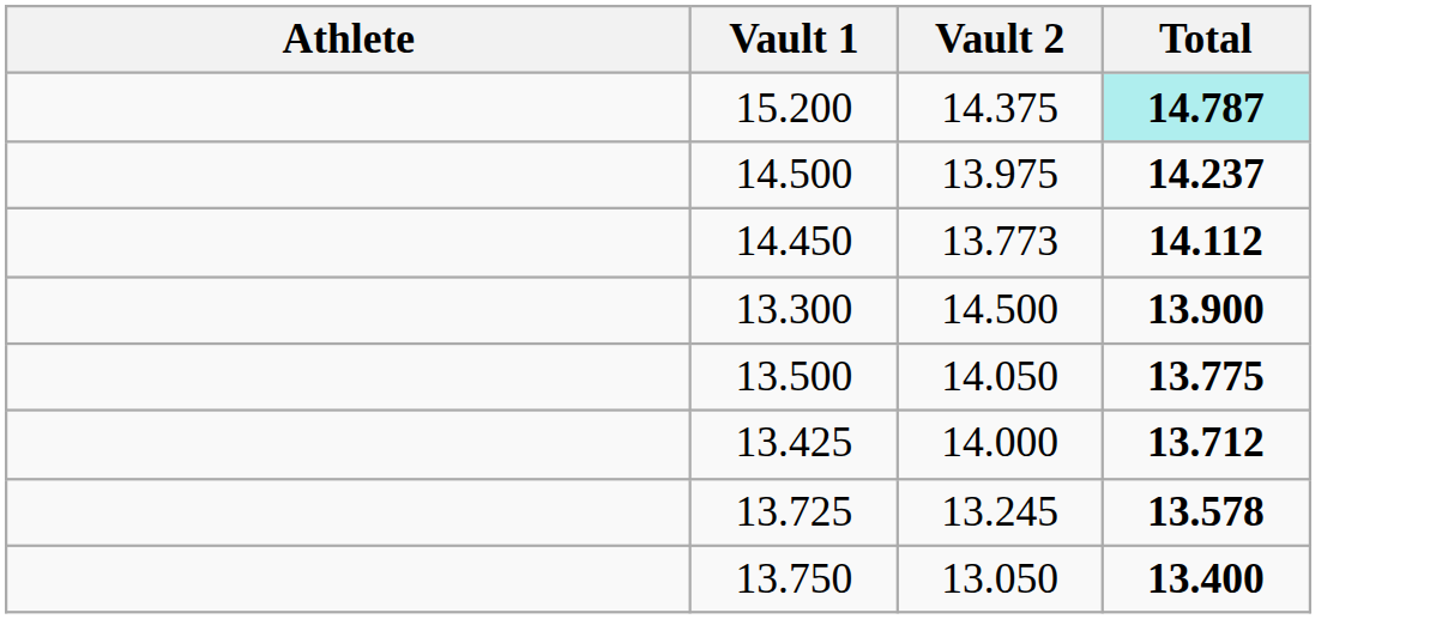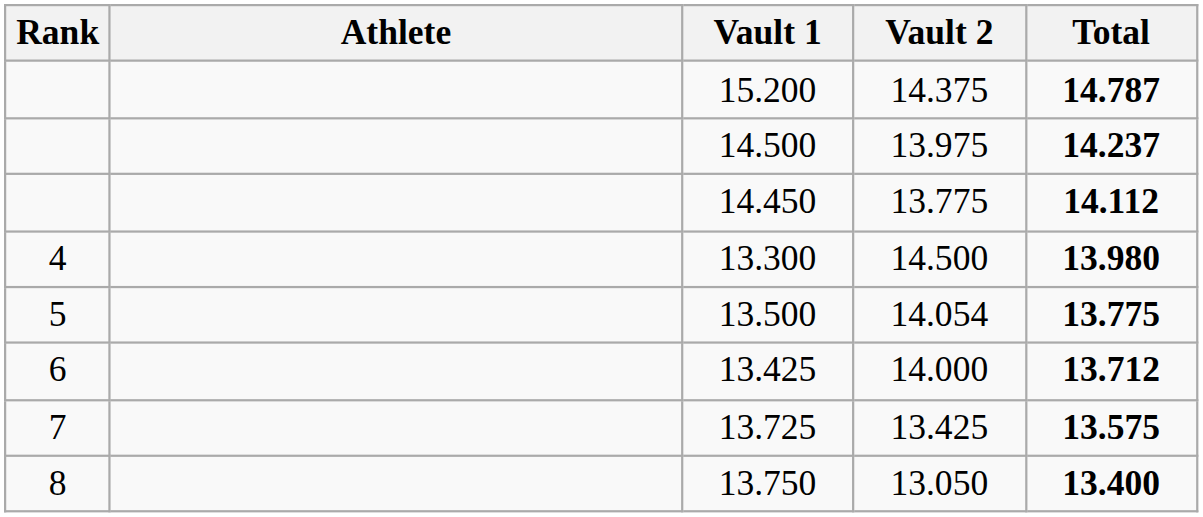 <table class=wikitable style="text-align:center">
 <tr>
+<th width=40>Rank</th>
 <th width=250>Athlete</th>
 <th width=70>Vault 1</th>
 <th width=70>Vault 2</th>
 <th width=70>Total</th>
 </tr>
 <tr>
+<td></td>
 <td align=left></td>
 <td>15.200</td>
 <td>14.375</td>
-<td style="background: paleturquoise;"><strong>14.787</strong></td>
+<td><strong>14.787</strong></td>
 </tr>
 <tr>
+<td></td>
 <td align=left></td>
 <td>14.500</td>
 <td>13.975</td>
 <td><strong>14.237</strong></td>
 </tr>
 <tr>
+<td></td>
 <td align=left></td>
 <td>14.450</td>
-<td>13.773</td>
+<td>13.775</td>
 <td><strong>14.112</strong></td>
 </tr>
 <tr>
+<td>4</td>
 <td align=left></td>
 <td>13.300</td>
 <td>14.500</td>
-<td><strong>13.900</strong></td>
+<td><strong>13.980</strong></td>
 </tr>
 <tr>
+<td>5</td>
 <td align=left></td>
 <td>13.500</td>
-<td>14.050</td>
+<td>14.054</td>
 <td><strong>13.775</strong></td>
 </tr>
 <tr>
+<td>6</td>
 <td align=left></td>
 <td>13.425</td>
 <td>14.000</td>
 <td><strong>13.712</strong></td>
 </tr>
 <tr>
+<td>7</td>
 <td align=left></td>
 <td>13.725</td>
-<td>13.245</td>
-<td><strong>13.578</strong></td>
+<td>13.425</td>
+<td><strong>13.575</strong></td>
 </tr>
 <tr>
+<td>8</td>
 <td align=left></td>
 <td>13.750</td>
 <td>13.050</td>
 <td><strong>13.400</strong></td>
 </tr>
 </table>
